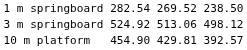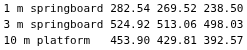 <table>
 <tr>
 <td>1 m springboard</td>
 <td></td>
 <td>282.54</td>
 <td></td>
 <td>269.52</td>
 <td></td>
 <td>238.50</td>
 </tr>
 <tr>
 <td>3 m springboard</td>
 <td></td>
 <td>524.92</td>
 <td></td>
 <td>513.06</td>
 <td></td>
-<td>498.12</td>
+<td>498.03</td>
 </tr>
 <tr>
 <td>10 m platform</td>
 <td></td>
-<td>454.90</td>
+<td>453.90</td>
 <td></td>
 <td>429.81</td>
 <td></td>
 <td>392.57</td>
 </tr>
 </table>
